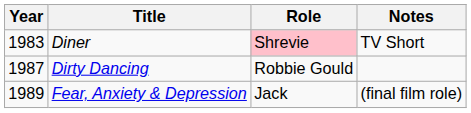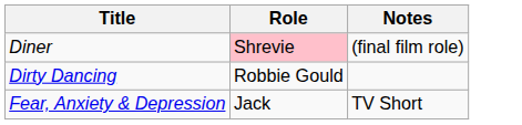 <table class="wikitable">
 <tr>
-<th>Year</th>
 <th>Title</th>
 <th>Role</th>
 <th>Notes</th>
 </tr>
 <tr>
-<td>1983</td>
 <td><em>Diner</em></td>
 <td style="background: pink;">Shrevie</td>
-<td>TV Short</td>
+<td>(final film role)</td>
 </tr>
 <tr>
-<td>1987</td>
 <td><em><a href='#'>Dirty Dancing</a></em></td>
 <td>Robbie Gould</td>
 <td></td>
 </tr>
 <tr>
-<td>1989</td>
 <td><em><a href='#'>Fear, Anxiety & Depression</a></em></td>
 <td>Jack</td>
-<td>(final film role)</td>
+<td>TV Short</td>
 </tr>
 </table>
